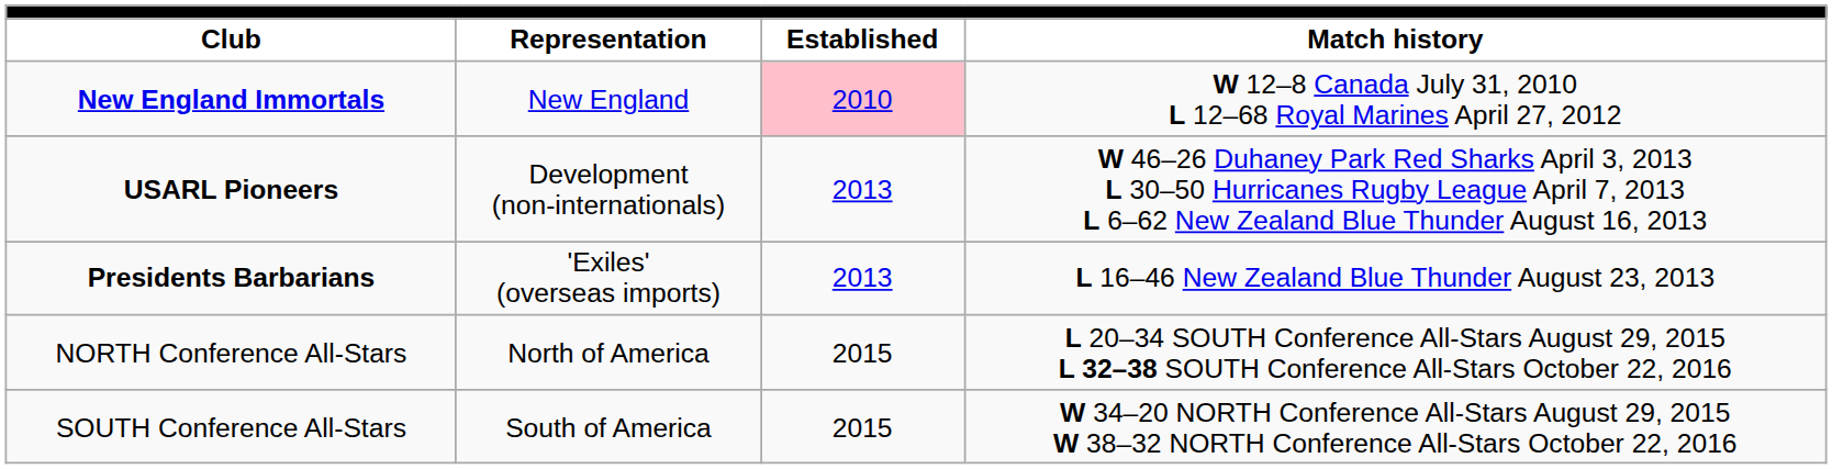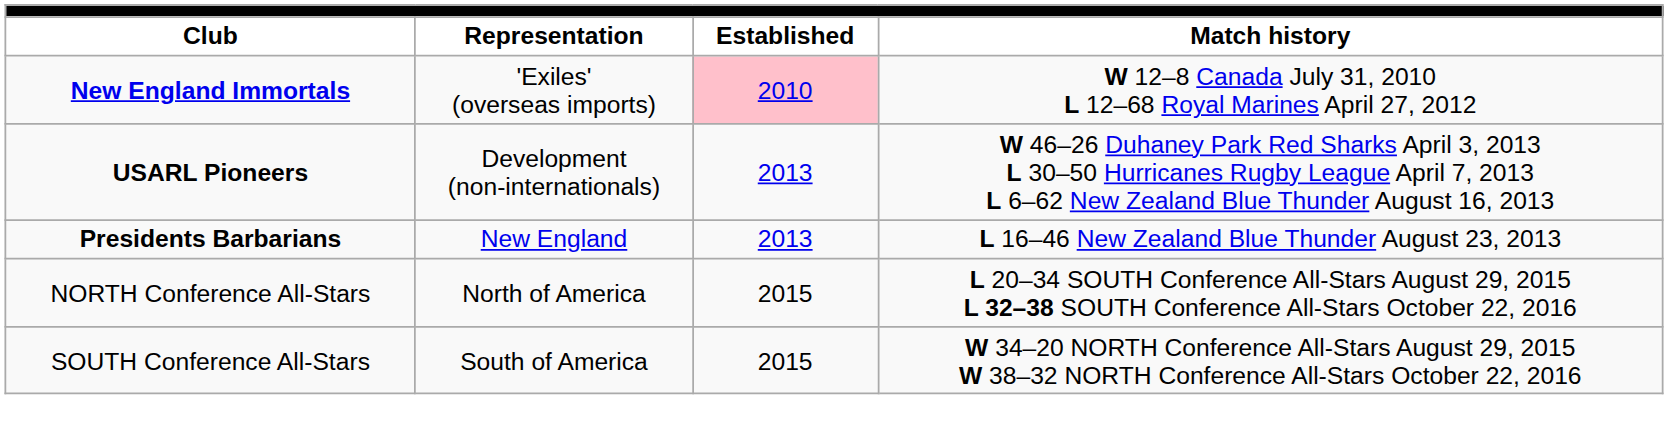 <table class="wikitable plainrowheaders" style="min-width:75%; font-size:88%;margin:0.2em auto;text-align:center;">
 <tr>
 <th style=background:black colspan="7"></th>
 </tr>
 <tr>
 <th style=background:white scope="col">Club</th>
 <th style=background:white scope="col">Representation</th>
 <th style=background:white scope="col">Established</th>
 <th style=background:white scope="col">Match history</th>
 </tr>
 <tr>
 <td> <strong><a href='#'>New England Immortals</a></strong></td>
-<td><a href='#'>New England</a></td>
+<td>'Exiles' <br> (overseas imports)</td>
 <td style="background: pink;"><a href='#'>2010</a></td>
 <td><strong>W</strong> 12–8  <a href='#'>Canada</a> July 31, 2010 <br> <strong>L</strong> 12–68  <a href='#'>Royal Marines</a> April 27, 2012</td>
 </tr>
 <tr>
 <td> <strong>USARL Pioneers</strong></td>
 <td>Development <br> (non-internationals)</td>
 <td><a href='#'>2013</a></td>
 <td><strong>W</strong> 46–26  <a href='#'>Duhaney Park Red Sharks</a> April 3, 2013 <br> <strong>L</strong> 30–50  <a href='#'>Hurricanes Rugby League</a> April 7, 2013 <br> <strong>L</strong> 6–62  <a href='#'>New Zealand Blue Thunder</a> August 16, 2013</td>
 </tr>
 <tr>
 <td> <strong>Presidents Barbarians</strong></td>
-<td>'Exiles' <br> (overseas imports)</td>
+<td><a href='#'>New England</a></td>
 <td><a href='#'>2013</a></td>
 <td><strong>L</strong> 16–46  <a href='#'>New Zealand Blue Thunder</a> August 23, 2013</td>
 </tr>
 <tr>
 <td> NORTH Conference All-Stars</td>
 <td>North of America</td>
 <td>2015</td>
 <td><strong>L</strong> 20–34  SOUTH Conference All-Stars August 29, 2015<br><strong>L 32–38</strong>  SOUTH Conference All-Stars October 22, 2016</td>
 </tr>
 <tr>
 <td> SOUTH Conference All-Stars</td>
 <td>South of America</td>
 <td>2015</td>
 <td><strong>W</strong> 34–20  NORTH Conference All-Stars August 29, 2015<br><strong>W</strong> 38–32  NORTH Conference All-Stars October 22, 2016</td>
 </tr>
 </table>
